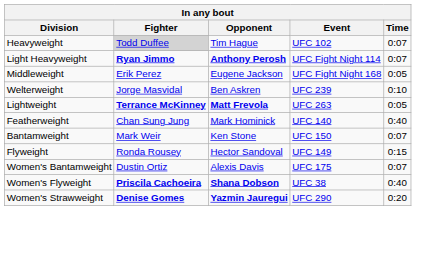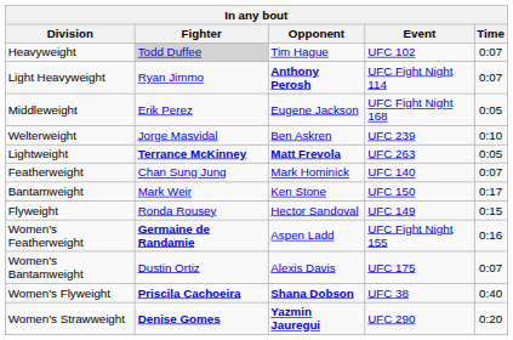 <table class=wikitable style="font-size:90%;">
 <tr>
 <th colspan=5>In any bout</th>
 </tr>
 <tr>
 <th>Division</th>
 <th>Fighter</th>
 <th>Opponent</th>
 <th>Event</th>
 <th>Time</th>
 </tr>
 <tr>
 <td>Heavyweight</td>
 <td style="background: lightgrey;"> <a href='#'>Todd Duffee</a></td>
 <td><a href='#'>Tim Hague</a></td>
 <td><a href='#'>UFC 102</a></td>
 <td align=center>0:07</td>
 </tr>
 <tr>
 <td>Light Heavyweight</td>
-<td><strong> <a href='#'>Ryan Jimmo</a></strong></td>
+<td> <a href='#'>Ryan Jimmo</a></td>
 <td><strong><a href='#'>Anthony Perosh</a></strong></td>
 <td><a href='#'>UFC Fight Night 114</a></td>
 <td align=center>0:07</td>
 </tr>
 <tr>
 <td>Middleweight</td>
 <td> <a href='#'>Erik Perez</a></td>
 <td><a href='#'>Eugene Jackson</a></td>
 <td><a href='#'>UFC Fight Night 168</a></td>
 <td align=center>0:05</td>
 </tr>
 <tr>
 <td>Welterweight</td>
 <td> <a href='#'>Jorge Masvidal</a></td>
 <td><a href='#'>Ben Askren</a></td>
 <td><a href='#'>UFC 239</a></td>
 <td align=center>0:10</td>
 </tr>
 <tr>
 <td>Lightweight</td>
 <td> <strong><a href='#'>Terrance McKinney</a></strong></td>
 <td><strong><a href='#'>Matt Frevola</a></strong></td>
 <td><a href='#'>UFC 263</a></td>
 <td align=center>0:05</td>
 </tr>
 <tr>
 <td>Featherweight</td>
 <td> <a href='#'>Chan Sung Jung</a></td>
 <td><a href='#'>Mark Hominick</a></td>
 <td><a href='#'>UFC 140</a></td>
-<td align=center>0:40</td>
+<td align=center>0:07</td>
 </tr>
 <tr>
 <td>Bantamweight</td>
 <td> <a href='#'>Mark Weir</a></td>
 <td><a href='#'>Ken Stone</a></td>
 <td><a href='#'>UFC 150</a></td>
-<td align=center>0:07</td>
+<td align=center>0:17</td>
 </tr>
 <tr>
 <td>Flyweight</td>
 <td> <a href='#'>Ronda Rousey</a></td>
 <td><a href='#'>Hector Sandoval</a></td>
 <td><a href='#'>UFC 149</a></td>
 <td align=center>0:15</td>
+</tr>
+<tr>
+<td>Women's Featherweight</td>
+<td> <strong><a href='#'>Germaine de Randamie</a></strong></td>
+<td><a href='#'>Aspen Ladd</a></td>
+<td><a href='#'>UFC Fight Night 155</a></td>
+<td align=center>0:16</td>
 </tr>
 <tr>
 <td>Women's Bantamweight</td>
 <td> <a href='#'>Dustin Ortiz</a></td>
 <td><a href='#'>Alexis Davis</a></td>
 <td><a href='#'>UFC 175</a></td>
 <td align=center>0:07</td>
 </tr>
 <tr>
 <td>Women's Flyweight</td>
 <td> <strong><a href='#'>Priscila Cachoeira</a></strong></td>
 <td><strong><a href='#'>Shana Dobson</a></strong></td>
 <td><a href='#'>UFC 38</a></td>
 <td align=center>0:40</td>
 </tr>
 <tr>
 <td>Women's Strawweight</td>
 <td> <strong><a href='#'>Denise Gomes</a></strong></td>
 <td><strong><a href='#'>Yazmin Jauregui</a></strong></td>
 <td><a href='#'>UFC 290</a></td>
 <td align=center>0:20</td>
 </tr>
 </table>
